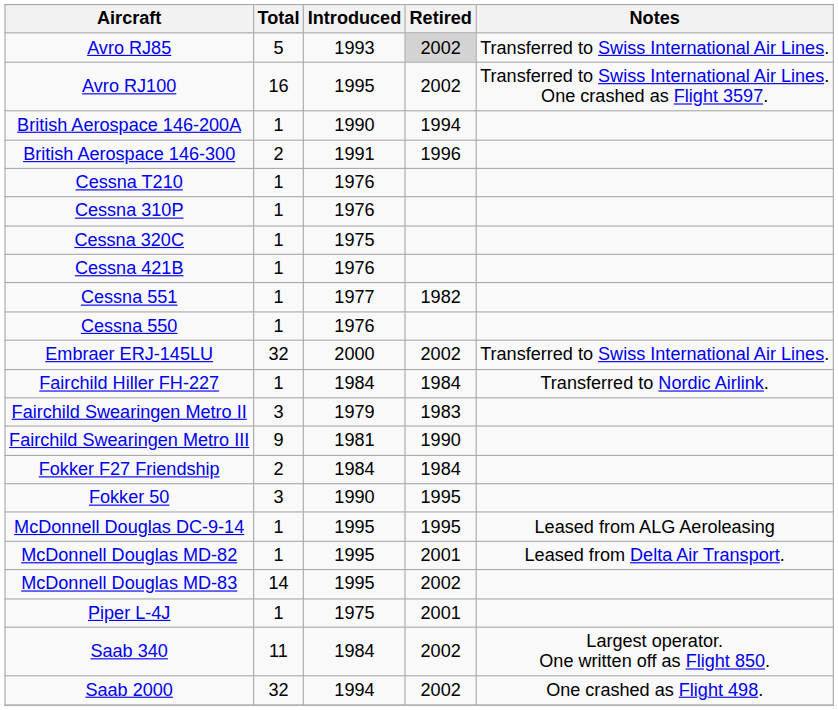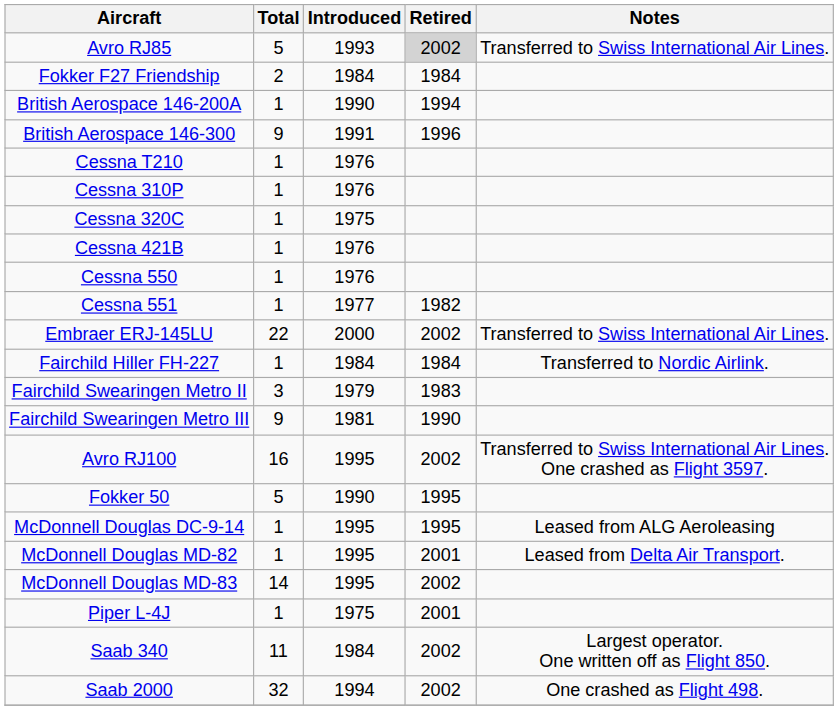 <table class="wikitable" style="margin:0.5em auto; text-align:center">
 <tr>
 <th>Aircraft</th>
 <th>Total</th>
 <th>Introduced</th>
 <th>Retired</th>
 <th>Notes</th>
 </tr>
 <tr>
 <td><a href='#'>Avro RJ85</a></td>
 <td>5</td>
 <td>1993</td>
 <td style="background: lightgrey;">2002</td>
 <td>Transferred to <a href='#'>Swiss International Air Lines</a>.</td>
 </tr>
 <tr>
-<td><a href='#'>Avro RJ100</a></td>
-<td>16</td>
-<td>1995</td>
-<td>2002</td>
-<td>Transferred to <a href='#'>Swiss International Air Lines</a>.<br> One crashed as <a href='#'>Flight 3597</a>.</td>
+<td><a href='#'>Fokker F27 Friendship</a></td>
+<td>2</td>
+<td>1984</td>
+<td>1984</td>
+<td></td>
 </tr>
 <tr>
 <td><a href='#'>British Aerospace 146-200A</a></td>
 <td>1</td>
 <td>1990</td>
 <td>1994</td>
 <td></td>
 </tr>
 <tr>
 <td><a href='#'>British Aerospace 146-300</a></td>
-<td>2</td>
+<td>9</td>
 <td>1991</td>
 <td>1996</td>
 <td></td>
 </tr>
 <tr>
 <td><a href='#'>Cessna T210</a></td>
 <td>1</td>
 <td>1976</td>
 <td></td>
 <td></td>
 </tr>
 <tr>
 <td><a href='#'>Cessna 310P</a></td>
 <td>1</td>
 <td>1976</td>
 <td></td>
 <td></td>
 </tr>
 <tr>
 <td><a href='#'>Cessna 320C</a></td>
 <td>1</td>
 <td>1975</td>
 <td></td>
 <td></td>
 </tr>
 <tr>
 <td><a href='#'>Cessna 421B</a></td>
 <td>1</td>
 <td>1976</td>
 <td></td>
 <td></td>
 </tr>
 <tr>
+<td><a href='#'>Cessna 550</a></td>
+<td>1</td>
+<td>1976</td>
+<td></td>
+<td></td>
+</tr>
+<tr>
 <td><a href='#'>Cessna 551</a></td>
 <td>1</td>
 <td>1977</td>
 <td>1982</td>
 <td></td>
 </tr>
 <tr>
-<td><a href='#'>Cessna 550</a></td>
-<td>1</td>
-<td>1976</td>
-<td></td>
-<td></td>
-</tr>
-<tr>
 <td><a href='#'>Embraer ERJ-145LU</a></td>
-<td>32</td>
+<td>22</td>
 <td>2000</td>
 <td>2002</td>
 <td>Transferred to <a href='#'>Swiss International Air Lines</a>.</td>
 </tr>
 <tr>
 <td><a href='#'>Fairchild Hiller FH-227</a></td>
 <td>1</td>
 <td>1984</td>
 <td>1984</td>
 <td>Transferred to <a href='#'>Nordic Airlink</a>.</td>
 </tr>
 <tr>
 <td><a href='#'>Fairchild Swearingen Metro II</a></td>
 <td>3</td>
 <td>1979</td>
 <td>1983</td>
 <td></td>
 </tr>
 <tr>
 <td><a href='#'>Fairchild Swearingen Metro III</a></td>
 <td>9</td>
 <td>1981</td>
 <td>1990</td>
 <td></td>
 </tr>
 <tr>
-<td><a href='#'>Fokker F27 Friendship</a></td>
-<td>2</td>
-<td>1984</td>
-<td>1984</td>
-<td></td>
+<td><a href='#'>Avro RJ100</a></td>
+<td>16</td>
+<td>1995</td>
+<td>2002</td>
+<td>Transferred to <a href='#'>Swiss International Air Lines</a>.<br> One crashed as <a href='#'>Flight 3597</a>.</td>
 </tr>
 <tr>
 <td><a href='#'>Fokker 50</a></td>
-<td>3</td>
+<td>5</td>
 <td>1990</td>
 <td>1995</td>
 <td></td>
 </tr>
 <tr>
 <td><a href='#'>McDonnell Douglas DC-9-14</a></td>
 <td>1</td>
 <td>1995</td>
 <td>1995</td>
 <td>Leased from ALG Aeroleasing</td>
 </tr>
 <tr>
 <td><a href='#'>McDonnell Douglas MD-82</a></td>
 <td>1</td>
 <td>1995</td>
 <td>2001</td>
 <td>Leased from <a href='#'>Delta Air Transport</a>.</td>
 </tr>
 <tr>
 <td><a href='#'>McDonnell Douglas MD-83</a></td>
 <td>14</td>
 <td>1995</td>
 <td>2002</td>
 <td></td>
 </tr>
 <tr>
 <td><a href='#'>Piper L-4J</a></td>
 <td>1</td>
 <td>1975</td>
 <td>2001</td>
 <td></td>
 </tr>
 <tr>
 <td><a href='#'>Saab 340</a></td>
 <td>11</td>
 <td>1984</td>
 <td>2002</td>
 <td>Largest operator.<br> One written off as <a href='#'>Flight 850</a>.</td>
 </tr>
 <tr>
 <td><a href='#'>Saab 2000</a></td>
 <td>32</td>
 <td>1994</td>
 <td>2002</td>
 <td>One crashed as <a href='#'>Flight 498</a>.</td>
 </tr>
 <tr>
 </tr>
 </table>
